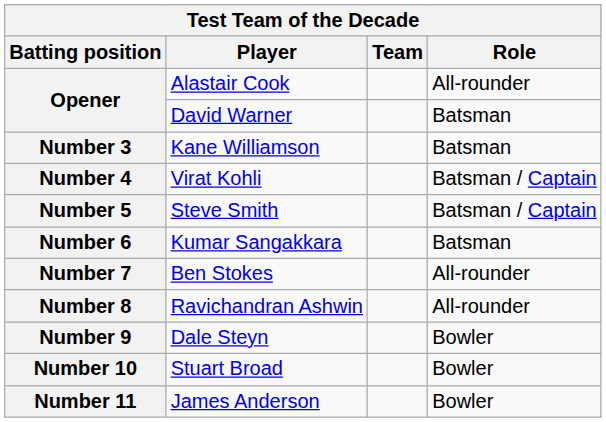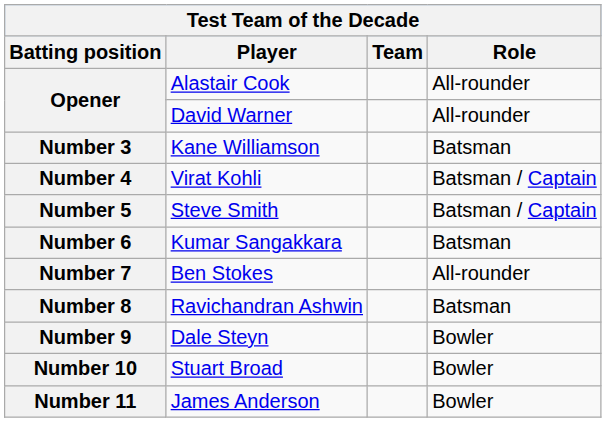 <table class="wikitable plainrowheaders">
 <tr style="background:#9cf;">
 <th colspan="5">Test Team of the Decade</th>
 </tr>
 <tr>
 <th>Batting position</th>
 <th>Player</th>
 <th>Team</th>
 <th>Role</th>
 </tr>
 <tr>
 <th scope=row style=text-align:center; rowspan=2>Opener</th>
 <td><a href='#'>Alastair Cook</a></td>
 <td></td>
 <td>All-rounder</td>
 </tr>
 <tr>
 <td><a href='#'>David Warner</a></td>
 <td></td>
-<td>Batsman</td>
+<td>All-rounder</td>
 </tr>
 <tr>
 <th scope=row style=text-align:center;>Number 3</th>
 <td><a href='#'>Kane Williamson</a></td>
 <td></td>
 <td>Batsman</td>
 </tr>
 <tr>
 <th scope=row style=text-align:center;>Number 4</th>
 <td><a href='#'>Virat Kohli</a></td>
 <td></td>
 <td>Batsman / <a href='#'>Captain</a></td>
 </tr>
 <tr>
 <th scope=row style=text-align:center;>Number 5</th>
 <td><a href='#'>Steve Smith</a></td>
 <td></td>
 <td>Batsman / <a href='#'>Captain</a></td>
 </tr>
 <tr>
 <th scope=row style=text-align:center;>Number 6</th>
 <td><a href='#'>Kumar Sangakkara</a></td>
 <td></td>
 <td>Batsman</td>
 </tr>
 <tr>
 <th scope=row style=text-align:center;>Number 7</th>
 <td><a href='#'>Ben Stokes</a></td>
 <td></td>
 <td>All-rounder</td>
 </tr>
 <tr>
 <th scope=row style=text-align:center;>Number 8</th>
 <td><a href='#'>Ravichandran Ashwin</a></td>
 <td></td>
-<td>All-rounder</td>
+<td>Batsman</td>
 </tr>
 <tr>
 <th scope=row style=text-align:center;>Number 9</th>
 <td><a href='#'>Dale Steyn</a></td>
 <td></td>
 <td>Bowler</td>
 </tr>
 <tr>
 <th scope=row style=text-align:center;>Number 10</th>
 <td><a href='#'>Stuart Broad</a></td>
 <td></td>
 <td>Bowler</td>
 </tr>
 <tr>
 <th scope=row style=text-align:center;>Number 11</th>
 <td><a href='#'>James Anderson</a></td>
 <td></td>
 <td>Bowler</td>
 </tr>
 </table>
